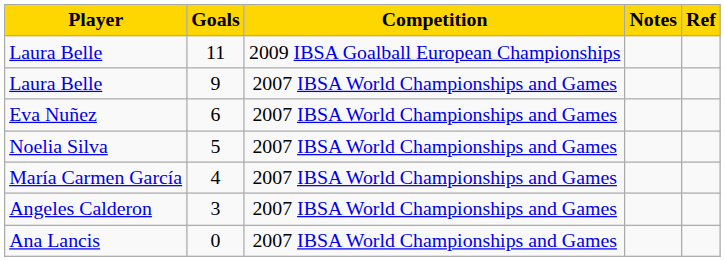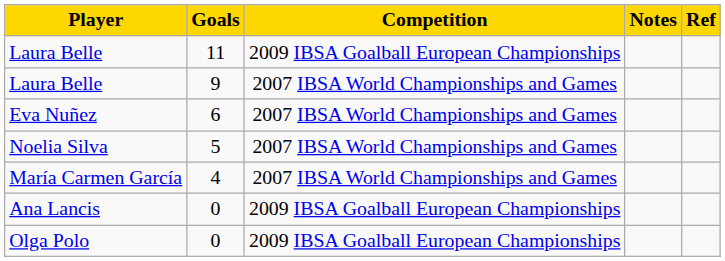 <table class="wikitable">
 <tr style="text-align:center; background:gold;">
 <td><strong>Player</strong></td>
 <td><strong>Goals</strong></td>
 <td><strong>Competition</strong></td>
 <td><strong>Notes</strong></td>
 <td><strong>Ref</strong></td>
 </tr>
 <tr style="text-align:center;">
 <td align="left"><a href='#'>Laura Belle</a></td>
 <td>11</td>
 <td>2009 <a href='#'>IBSA Goalball European Championships</a></td>
 <td></td>
 <td></td>
 </tr>
 <tr style="text-align:center;">
 <td align="left"><a href='#'>Laura Belle</a></td>
 <td>9</td>
 <td>2007 <a href='#'>IBSA World Championships and Games</a></td>
 <td></td>
 <td></td>
 </tr>
 <tr style="text-align:center;">
 <td align="left"><a href='#'>Eva Nuñez</a></td>
 <td>6</td>
 <td>2007 <a href='#'>IBSA World Championships and Games</a></td>
 <td></td>
 <td></td>
 </tr>
 <tr style="text-align:center;">
 <td align="left"><a href='#'>Noelia Silva</a></td>
 <td>5</td>
 <td>2007 <a href='#'>IBSA World Championships and Games</a></td>
 <td></td>
 <td></td>
 </tr>
 <tr style="text-align:center;">
 <td align="left"><a href='#'>María Carmen García</a></td>
 <td>4</td>
 <td>2007 <a href='#'>IBSA World Championships and Games</a></td>
 <td></td>
 <td></td>
 </tr>
 <tr style="text-align:center;">
-<td align="left"><a href='#'>Angeles Calderon</a></td>
-<td>3</td>
-<td>2007 <a href='#'>IBSA World Championships and Games</a></td>
+<td align="left"><a href='#'>Ana Lancis</a></td>
+<td>0</td>
+<td>2009 <a href='#'>IBSA Goalball European Championships</a></td>
 <td></td>
 <td></td>
 </tr>
 <tr style="text-align:center;">
-<td align="left"><a href='#'>Ana Lancis</a></td>
+<td align="left"><a href='#'>Olga Polo</a></td>
 <td>0</td>
-<td>2007 <a href='#'>IBSA World Championships and Games</a></td>
+<td>2009 <a href='#'>IBSA Goalball European Championships</a></td>
 <td></td>
 <td></td>
 </tr>
 </table>
